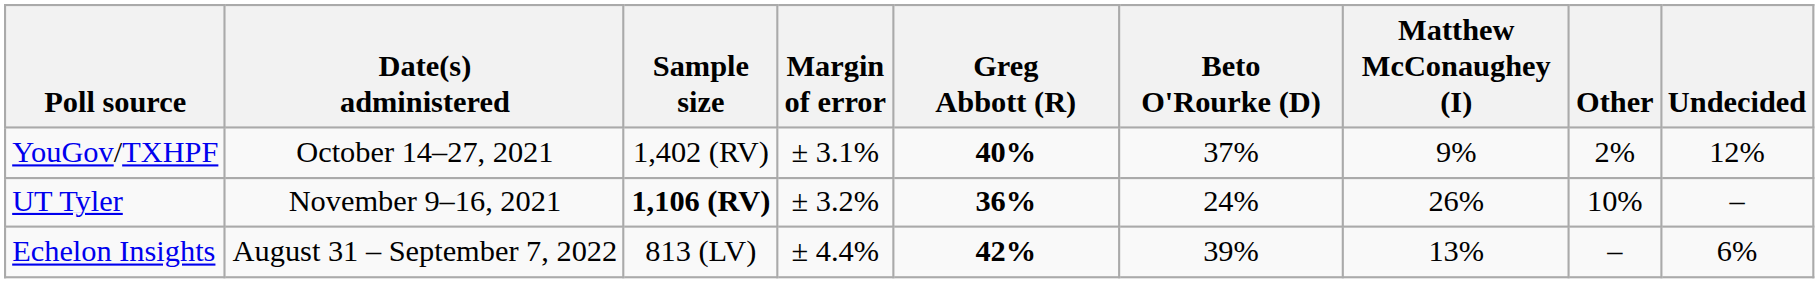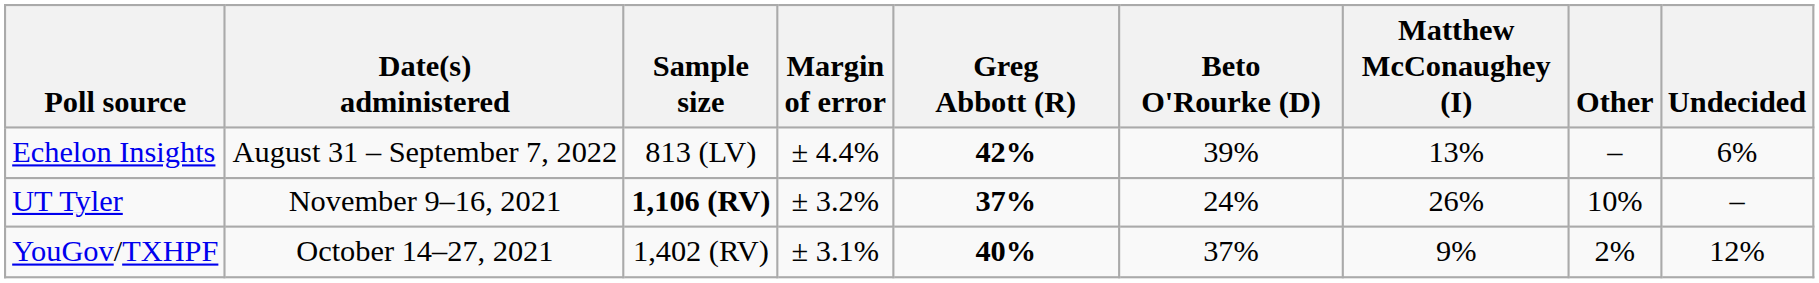 <table class="wikitable" style="font-size:90%;text-align:center;">
 <tr valign=bottom>
 <th>Poll source</th>
 <th>Date(s)<br>administered</th>
 <th>Sample<br>size</th>
 <th>Margin<br>of error</th>
 <th style="width:100px;">Greg<br>Abbott (R)</th>
 <th style="width:100px;">Beto<br>O'Rourke (D)</th>
 <th style="width:100px;">Matthew<br>McConaughey (I)</th>
 <th>Other</th>
 <th>Undecided</th>
 </tr>
 <tr>
+<td style="text-align:left;"><a href='#'>Echelon Insights</a></td>
+<td>August 31 – September 7, 2022</td>
+<td>813 (LV)</td>
+<td>± 4.4%</td>
+<td><strong>42%</strong></td>
+<td>39%</td>
+<td>13%</td>
+<td>–</td>
+<td>6%</td>
+</tr>
+<tr>
+<td style="text-align:left;"><a href='#'>UT Tyler</a></td>
+<td>November 9–16, 2021</td>
+<td><strong>1,106 (RV)</strong></td>
+<td>± 3.2%</td>
+<td><strong>37%</strong></td>
+<td>24%</td>
+<td>26%</td>
+<td>10%</td>
+<td>–</td>
+</tr>
+<tr>
 <td style="text-align:left;"><a href='#'>YouGov</a>/<a href='#'>TXHPF</a></td>
 <td>October 14–27, 2021</td>
 <td>1,402 (RV)</td>
 <td>± 3.1%</td>
 <td><strong>40%</strong></td>
 <td>37%</td>
 <td>9%</td>
 <td>2%</td>
 <td>12%</td>
 </tr>
-<tr>
-<td style="text-align:left;"><a href='#'>UT Tyler</a></td>
-<td>November 9–16, 2021</td>
-<td><strong>1,106 (RV)</strong></td>
-<td>± 3.2%</td>
-<td><strong>36%</strong></td>
-<td>24%</td>
-<td>26%</td>
-<td>10%</td>
-<td>–</td>
-</tr>
-<tr>
-<td style="text-align:left;"><a href='#'>Echelon Insights</a></td>
-<td>August 31 – September 7, 2022</td>
-<td>813 (LV)</td>
-<td>± 4.4%</td>
-<td><strong>42%</strong></td>
-<td>39%</td>
-<td>13%</td>
-<td>–</td>
-<td>6%</td>
-</tr>
 </table>
